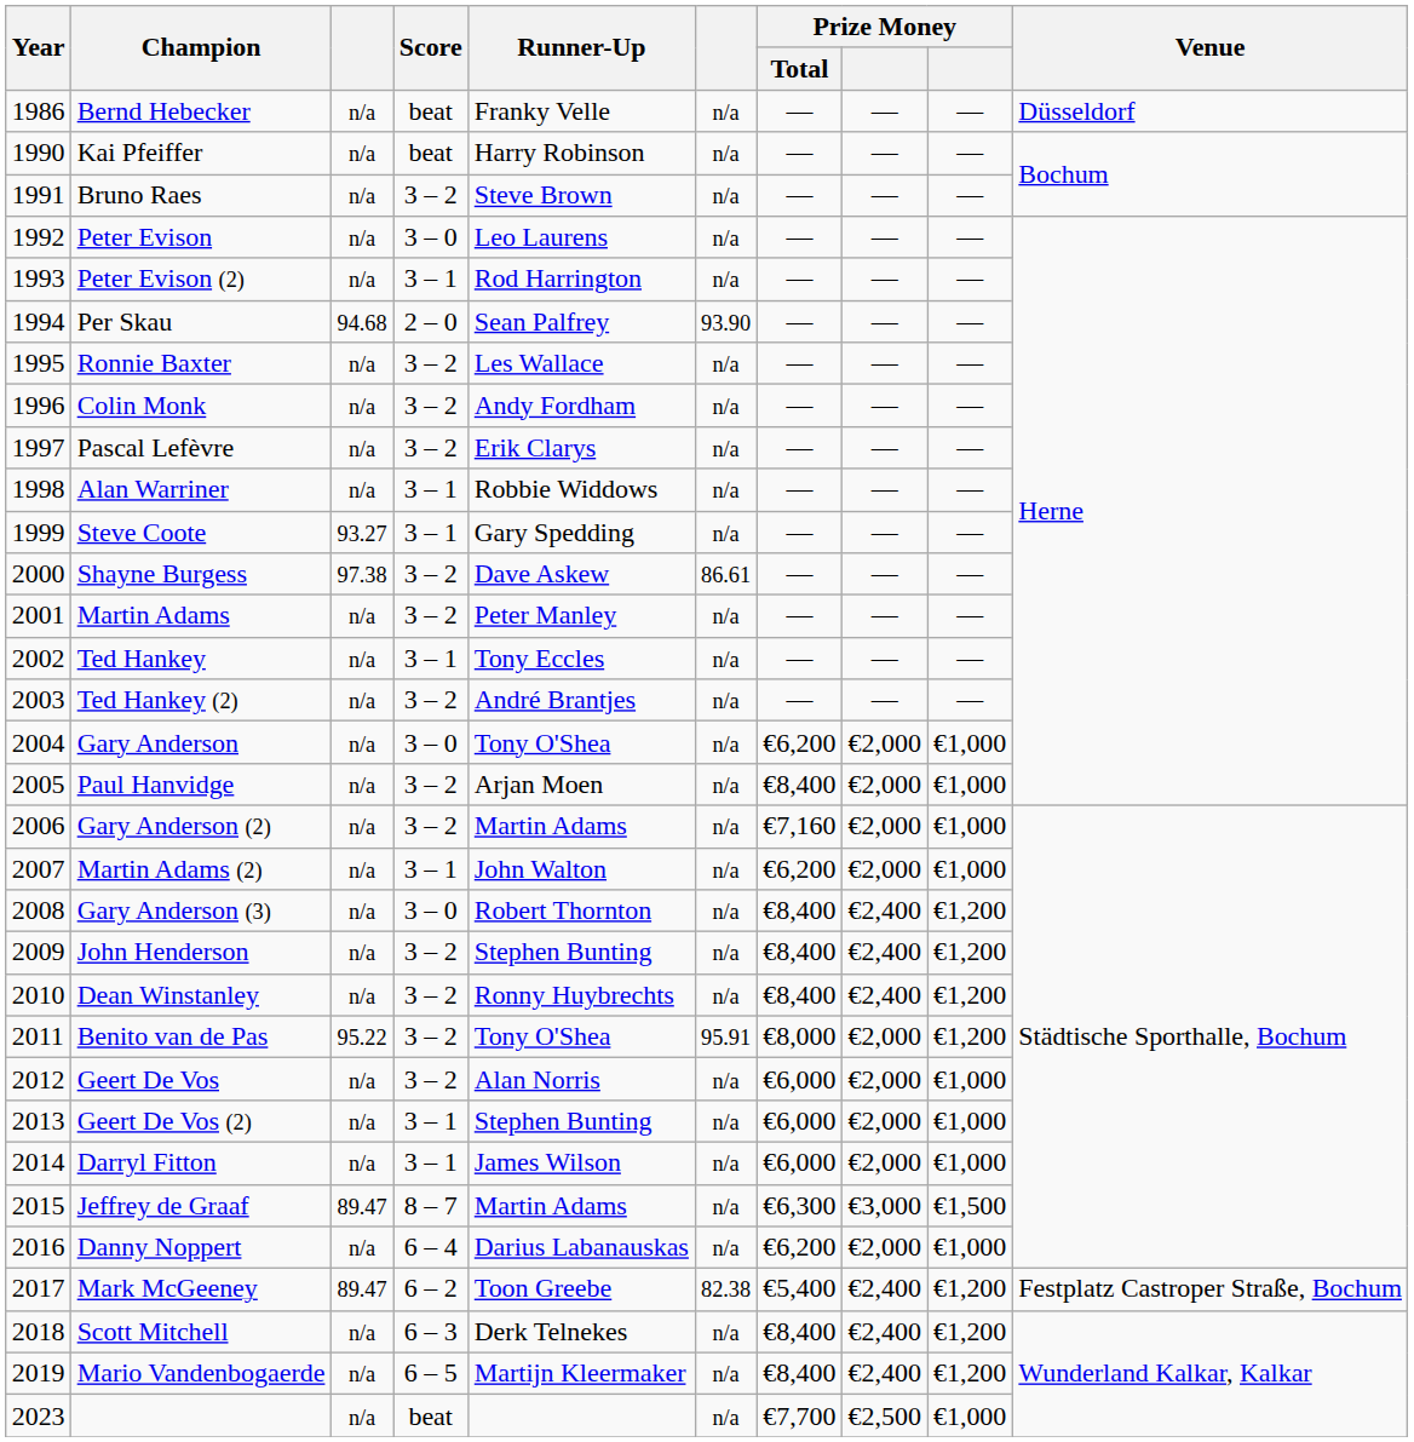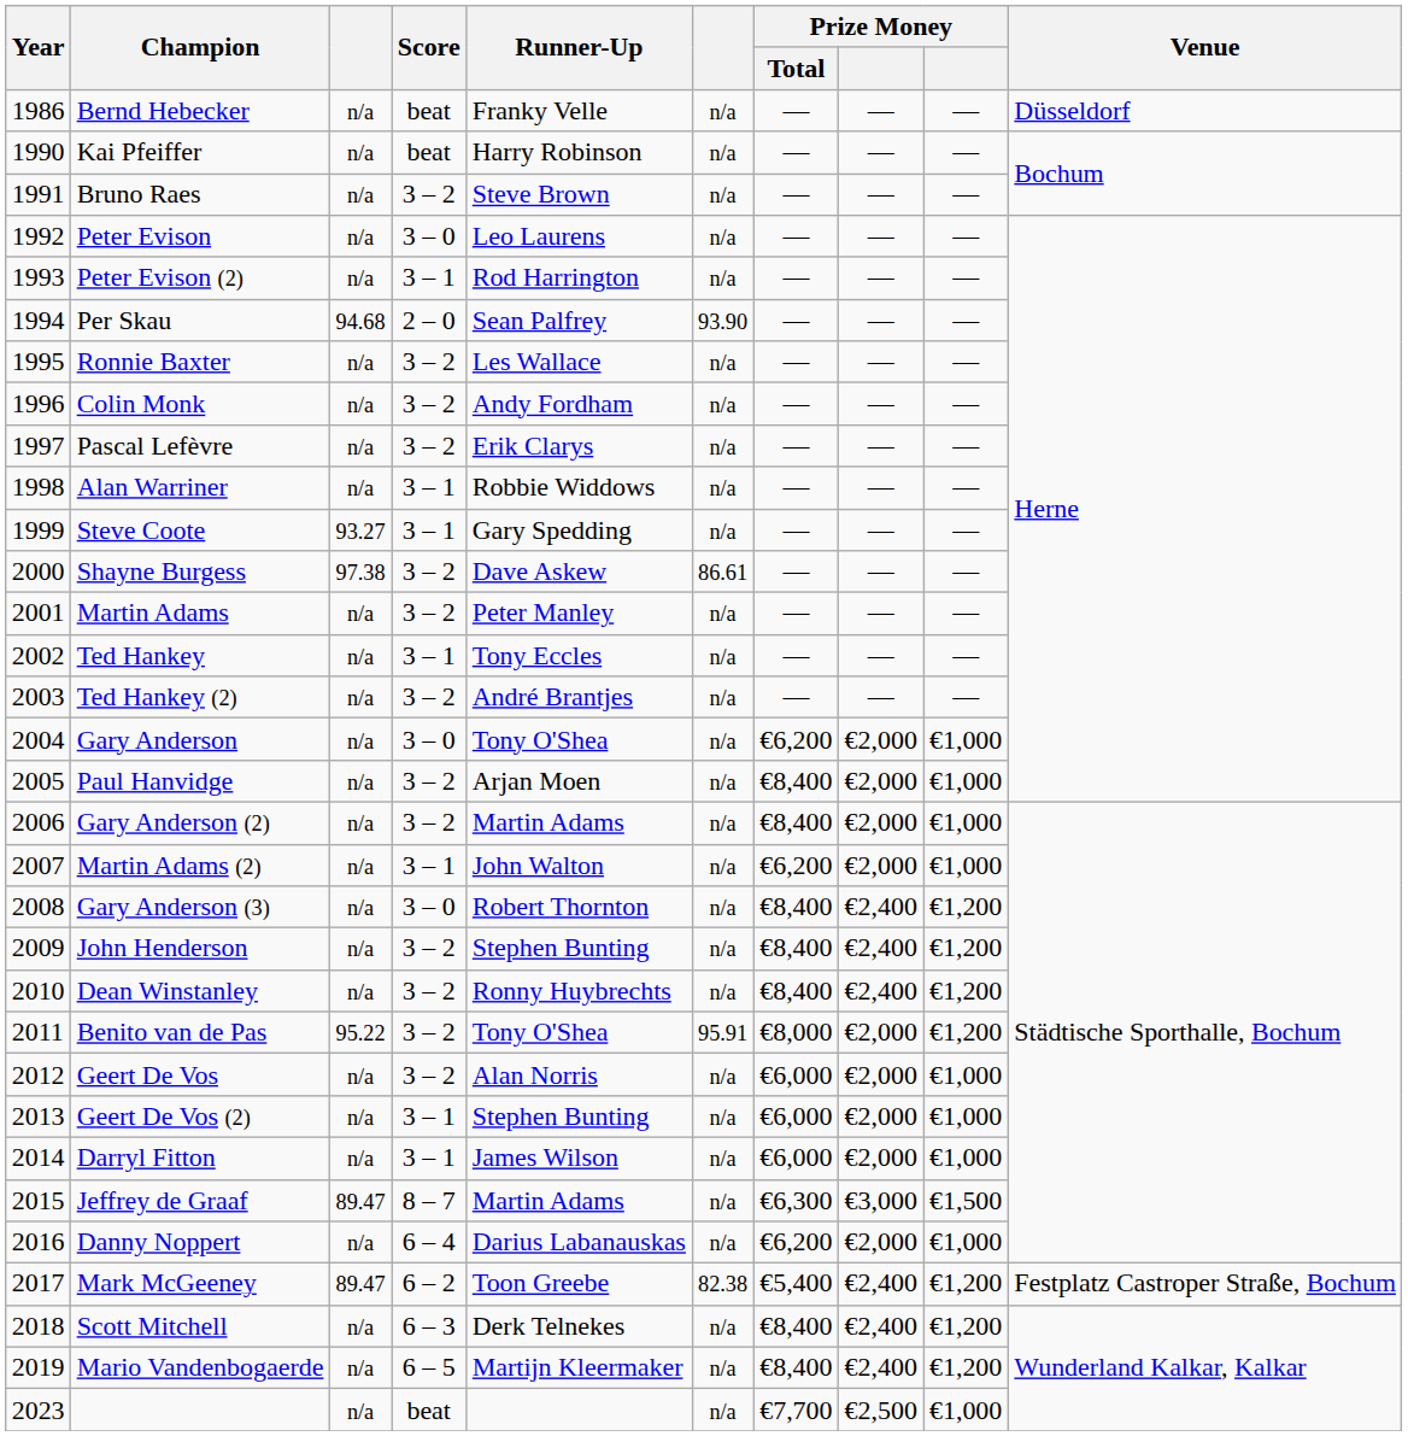 <table class="wikitable sortable">
 <tr>
 <th rowspan=2>Year</th>
 <th rowspan=2>Champion</th>
 <th rowspan=2></th>
 <th rowspan=2>Score</th>
 <th rowspan=2>Runner-Up</th>
 <th rowspan=2></th>
 <th colspan=3>Prize Money</th>
 <th rowspan=2>Venue</th>
 </tr>
 <tr>
 <th>Total</th>
 <th></th>
 <th></th>
 </tr>
 <tr>
 <td>1986</td>
 <td> <a href='#'>Bernd Hebecker</a></td>
 <td align=center><small><span>n/a</span></small></td>
 <td align=center>beat</td>
 <td> Franky Velle</td>
 <td align=center><small><span>n/a</span></small></td>
 <td align=center>—</td>
 <td align=center>—</td>
 <td align=center>—</td>
 <td><a href='#'>Düsseldorf</a></td>
 </tr>
 <tr>
 <td>1990</td>
 <td> Kai Pfeiffer</td>
 <td align=center><small><span>n/a</span></small></td>
 <td align=center>beat</td>
 <td> Harry Robinson</td>
 <td align=center><small><span>n/a</span></small></td>
 <td align=center>—</td>
 <td align=center>—</td>
 <td align=center>—</td>
 <td rowspan=2><a href='#'>Bochum</a></td>
 </tr>
 <tr>
 <td>1991</td>
 <td> Bruno Raes</td>
 <td align=center><small><span>n/a</span></small></td>
 <td align=center>3 – 2</td>
 <td> <a href='#'>Steve Brown</a></td>
 <td align=center><small><span>n/a</span></small></td>
 <td align=center>—</td>
 <td align=center>—</td>
 <td align=center>—</td>
 </tr>
 <tr>
 <td>1992</td>
 <td> <a href='#'>Peter Evison</a></td>
 <td align=center><small><span>n/a</span></small></td>
 <td align=center>3 – 0</td>
 <td> <a href='#'>Leo Laurens</a></td>
 <td align=center><small><span>n/a</span></small></td>
 <td align=center>—</td>
 <td align=center>—</td>
 <td align=center>—</td>
 <td rowspan=14><a href='#'>Herne</a></td>
 </tr>
 <tr>
 <td>1993</td>
 <td> <a href='#'>Peter Evison</a> <small>(2)</small></td>
 <td align=center><small><span>n/a</span></small></td>
 <td align=center>3 – 1</td>
 <td> <a href='#'>Rod Harrington</a></td>
 <td align=center><small><span>n/a</span></small></td>
 <td align=center>—</td>
 <td align=center>—</td>
 <td align=center>—</td>
 </tr>
 <tr>
 <td>1994</td>
 <td> Per Skau</td>
 <td align=center><small><span>94.68</span></small></td>
 <td align=center>2 – 0</td>
 <td> <a href='#'>Sean Palfrey</a></td>
 <td align=center><small><span>93.90</span></small></td>
 <td align=center>—</td>
 <td align=center>—</td>
 <td align=center>—</td>
 </tr>
 <tr>
 <td>1995</td>
 <td> <a href='#'>Ronnie Baxter</a></td>
 <td align=center><small><span>n/a</span></small></td>
 <td align=center>3 – 2</td>
 <td> <a href='#'>Les Wallace</a></td>
 <td align=center><small><span>n/a</span></small></td>
 <td align=center>—</td>
 <td align=center>—</td>
 <td align=center>—</td>
 </tr>
 <tr>
 <td>1996</td>
 <td> <a href='#'>Colin Monk</a></td>
 <td align=center><small><span>n/a</span></small></td>
 <td align=center>3 – 2</td>
 <td> <a href='#'>Andy Fordham</a></td>
 <td align=center><small><span>n/a</span></small></td>
 <td align=center>—</td>
 <td align=center>—</td>
 <td align=center>—</td>
 </tr>
 <tr>
 <td>1997</td>
 <td> Pascal Lefèvre</td>
 <td align=center><small><span>n/a</span></small></td>
 <td align=center>3 – 2</td>
 <td> <a href='#'>Erik Clarys</a></td>
 <td align=center><small><span>n/a</span></small></td>
 <td align=center>—</td>
 <td align=center>—</td>
 <td align=center>—</td>
 </tr>
 <tr>
 <td>1998</td>
 <td> <a href='#'>Alan Warriner</a></td>
 <td align=center><small><span>n/a</span></small></td>
 <td align=center>3 – 1</td>
 <td> Robbie Widdows</td>
 <td align=center><small><span>n/a</span></small></td>
 <td align=center>—</td>
 <td align=center>—</td>
 <td align=center>—</td>
 </tr>
 <tr>
 <td>1999</td>
 <td> <a href='#'>Steve Coote</a></td>
 <td align=center><small><span>93.27</span></small></td>
 <td align=center>3 – 1</td>
 <td> Gary Spedding</td>
 <td align=center><small><span>n/a</span></small></td>
 <td align=center>—</td>
 <td align=center>—</td>
 <td align=center>—</td>
 </tr>
 <tr>
 <td>2000</td>
 <td> <a href='#'>Shayne Burgess</a></td>
 <td align=center><small><span>97.38</span></small></td>
 <td align=center>3 – 2</td>
 <td> <a href='#'>Dave Askew</a></td>
 <td align=center><small><span>86.61</span></small></td>
 <td align=center>—</td>
 <td align=center>—</td>
 <td align=center>—</td>
 </tr>
 <tr>
 <td>2001</td>
 <td> <a href='#'>Martin Adams</a></td>
 <td align=center><small><span>n/a</span></small></td>
 <td align=center>3 – 2</td>
 <td> <a href='#'>Peter Manley</a></td>
 <td align=center><small><span>n/a</span></small></td>
 <td align=center>—</td>
 <td align=center>—</td>
 <td align=center>—</td>
 </tr>
 <tr>
 <td>2002</td>
 <td> <a href='#'>Ted Hankey</a></td>
 <td align=center><small><span>n/a</span></small></td>
 <td align=center>3 – 1</td>
 <td> <a href='#'>Tony Eccles</a></td>
 <td align=center><small><span>n/a</span></small></td>
 <td align=center>—</td>
 <td align=center>—</td>
 <td align=center>—</td>
 </tr>
 <tr>
 <td>2003</td>
 <td> <a href='#'>Ted Hankey</a> <small>(2)</small></td>
 <td align=center><small><span>n/a</span></small></td>
 <td align=center>3 – 2</td>
 <td> <a href='#'>André Brantjes</a></td>
 <td align=center><small><span>n/a</span></small></td>
 <td align=center>—</td>
 <td align=center>—</td>
 <td align=center>—</td>
 </tr>
 <tr>
 <td>2004</td>
 <td> <a href='#'>Gary Anderson</a></td>
 <td align=center><small><span>n/a</span></small></td>
 <td align=center>3 – 0</td>
 <td> <a href='#'>Tony O'Shea</a></td>
 <td align=center><small><span>n/a</span></small></td>
 <td align=center>€6,200</td>
 <td align=center>€2,000</td>
 <td align=center>€1,000</td>
 </tr>
 <tr>
 <td>2005</td>
 <td> <a href='#'>Paul Hanvidge</a></td>
 <td align=center><small><span>n/a</span></small></td>
 <td align=center>3 – 2</td>
 <td> Arjan Moen</td>
 <td align=center><small><span>n/a</span></small></td>
 <td align=center>€8,400</td>
 <td align=center>€2,000</td>
 <td align=center>€1,000</td>
 </tr>
 <tr>
 <td>2006</td>
 <td> <a href='#'>Gary Anderson</a> <small>(2)</small></td>
 <td align=center><small><span>n/a</span></small></td>
 <td align=center>3 – 2</td>
 <td> <a href='#'>Martin Adams</a></td>
 <td align=center><small><span>n/a</span></small></td>
-<td align=center>€7,160</td>
+<td align=center>€8,400</td>
 <td align=center>€2,000</td>
 <td align=center>€1,000</td>
 <td rowspan=11>Städtische Sporthalle, <a href='#'>Bochum</a></td>
 </tr>
 <tr>
 <td>2007</td>
 <td> <a href='#'>Martin Adams</a> <small>(2)</small></td>
 <td align=center><small><span>n/a</span></small></td>
 <td align=center>3 – 1</td>
 <td> <a href='#'>John Walton</a></td>
 <td align=center><small><span>n/a</span></small></td>
 <td align=center>€6,200</td>
 <td align=center>€2,000</td>
 <td align=center>€1,000</td>
 </tr>
 <tr>
 <td>2008</td>
 <td> <a href='#'>Gary Anderson</a> <small>(3)</small></td>
 <td align=center><small><span>n/a</span></small></td>
 <td align=center>3 – 0</td>
 <td> <a href='#'>Robert Thornton</a></td>
 <td align=center><small><span>n/a</span></small></td>
 <td align=center>€8,400</td>
 <td align=center>€2,400</td>
 <td align=center>€1,200</td>
 </tr>
 <tr>
 <td>2009</td>
 <td> <a href='#'>John Henderson</a></td>
 <td align=center><small><span>n/a</span></small></td>
 <td align=center>3 – 2</td>
 <td> <a href='#'>Stephen Bunting</a></td>
 <td align=center><small><span>n/a</span></small></td>
 <td align=center>€8,400</td>
 <td align=center>€2,400</td>
 <td align=center>€1,200</td>
 </tr>
 <tr>
 <td>2010</td>
 <td> <a href='#'>Dean Winstanley</a></td>
 <td align=center><small><span>n/a</span></small></td>
 <td align=center>3 – 2</td>
 <td> <a href='#'>Ronny Huybrechts</a></td>
 <td align=center><small><span>n/a</span></small></td>
 <td align=center>€8,400</td>
 <td align=center>€2,400</td>
 <td align=center>€1,200</td>
 </tr>
 <tr>
 <td>2011</td>
 <td> <a href='#'>Benito van de Pas</a></td>
 <td align=center><small><span>95.22</span></small></td>
 <td align=center>3 – 2</td>
 <td> <a href='#'>Tony O'Shea</a></td>
 <td align=center><small><span>95.91</span></small></td>
 <td align=center>€8,000</td>
 <td align=center>€2,000</td>
 <td align=center>€1,200</td>
 </tr>
 <tr>
 <td>2012</td>
 <td> <a href='#'>Geert De Vos</a></td>
 <td align=center><small><span>n/a</span></small></td>
 <td align=center>3 – 2</td>
 <td> <a href='#'>Alan Norris</a></td>
 <td align=center><small><span>n/a</span></small></td>
 <td align=center>€6,000</td>
 <td align=center>€2,000</td>
 <td align=center>€1,000</td>
 </tr>
 <tr>
 <td>2013</td>
 <td> <a href='#'>Geert De Vos</a> <small>(2)</small></td>
 <td align=center><small><span>n/a</span></small></td>
 <td align=center>3 – 1</td>
 <td> <a href='#'>Stephen Bunting</a></td>
 <td align=center><small><span>n/a</span></small></td>
 <td align=center>€6,000</td>
 <td align=center>€2,000</td>
 <td align=center>€1,000</td>
 </tr>
 <tr>
 <td>2014</td>
 <td> <a href='#'>Darryl Fitton</a></td>
 <td align=center><small><span>n/a</span></small></td>
 <td align=center>3 – 1</td>
 <td> <a href='#'>James Wilson</a></td>
 <td align=center><small><span>n/a</span></small></td>
 <td align=center>€6,000</td>
 <td align=center>€2,000</td>
 <td align=center>€1,000</td>
 </tr>
 <tr>
 <td>2015</td>
 <td> <a href='#'>Jeffrey de Graaf</a></td>
 <td align=center><small><span>89.47</span></small></td>
 <td align=center>8 – 7</td>
 <td> <a href='#'>Martin Adams</a></td>
 <td align=center><small><span>n/a</span></small></td>
 <td align=center>€6,300</td>
 <td align=center>€3,000</td>
 <td align=center>€1,500</td>
 </tr>
 <tr>
 <td>2016</td>
 <td> <a href='#'>Danny Noppert</a></td>
 <td align=center><small><span>n/a</span></small></td>
 <td align=center>6 – 4</td>
 <td> <a href='#'>Darius Labanauskas</a></td>
 <td align=center><small><span>n/a</span></small></td>
 <td align=center>€6,200</td>
 <td align=center>€2,000</td>
 <td align=center>€1,000</td>
 </tr>
 <tr>
 <td>2017</td>
 <td> <a href='#'>Mark McGeeney</a></td>
 <td align=center><small><span>89.47</span></small></td>
 <td align=center>6 – 2</td>
 <td> <a href='#'>Toon Greebe</a></td>
 <td align=center><small><span>82.38</span></small></td>
 <td align=center>€5,400</td>
 <td align=center>€2,400</td>
 <td align=center>€1,200</td>
 <td>Festplatz Castroper Straße, <a href='#'>Bochum</a></td>
 </tr>
 <tr>
 <td>2018</td>
 <td> <a href='#'>Scott Mitchell</a></td>
 <td align=center><small><span>n/a</span></small></td>
 <td align=center>6 – 3</td>
 <td> Derk Telnekes</td>
 <td align=center><small><span>n/a</span></small></td>
 <td align=center>€8,400</td>
 <td align=center>€2,400</td>
 <td align=center>€1,200</td>
 <td rowspan=3><a href='#'>Wunderland Kalkar</a>, <a href='#'>Kalkar</a></td>
 </tr>
 <tr>
 <td>2019</td>
 <td> <a href='#'>Mario Vandenbogaerde</a></td>
 <td align=center><small><span>n/a</span></small></td>
 <td align=center>6 – 5</td>
 <td> <a href='#'>Martijn Kleermaker</a></td>
 <td align=center><small><span>n/a</span></small></td>
 <td align=center>€8,400</td>
 <td align=center>€2,400</td>
 <td align=center>€1,200</td>
 </tr>
 <tr>
 <td>2023</td>
 <td></td>
 <td align=center><small><span>n/a</span></small></td>
 <td align=center>beat</td>
 <td></td>
 <td align=center><small><span>n/a</span></small></td>
 <td align=center>€7,700</td>
 <td align=center>€2,500</td>
 <td align=center>€1,000</td>
 </tr>
 </table>
